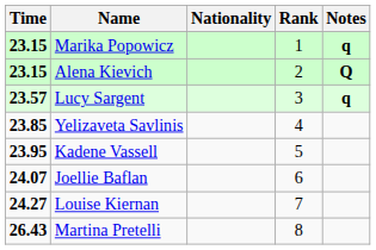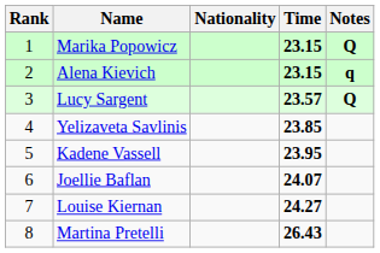 <table class="wikitable sortable" style="text-align:center">
 <tr>
-<th>Time</th>
+<th>Rank</th>
 <th>Name</th>
 <th>Nationality</th>
-<th>Rank</th>
+<th>Time</th>
 <th>Notes</th>
 </tr>
 <tr bgcolor=ccffcc>
-<td><strong>23.15</strong></td>
+<td>1</td>
 <td align=left><a href='#'>Marika Popowicz</a></td>
 <td align=left></td>
-<td>1</td>
+<td><strong>23.15</strong></td>
+<td><strong>Q</strong></td>
+</tr>
+<tr bgcolor=ccffcc>
+<td>2</td>
+<td align=left><a href='#'>Alena Kievich</a></td>
+<td align=left></td>
+<td><strong>23.15</strong></td>
 <td><strong>q</strong></td>
 </tr>
-<tr bgcolor=ccffcc>
-<td><strong>23.15</strong></td>
-<td align=left><a href='#'>Alena Kievich</a></td>
+<tr bgcolor=ddffdd>
+<td>3</td>
+<td align=left><a href='#'>Lucy Sargent</a></td>
 <td align=left></td>
-<td>2</td>
+<td><strong>23.57</strong></td>
 <td><strong>Q</strong></td>
 </tr>
-<tr bgcolor=ddffdd>
-<td><strong>23.57</strong></td>
-<td align=left><a href='#'>Lucy Sargent</a></td>
-<td align=left></td>
-<td>3</td>
-<td><strong>q</strong></td>
-</tr>
 <tr>
-<td><strong>23.85</strong></td>
+<td>4</td>
 <td align=left><a href='#'>Yelizaveta Savlinis</a></td>
 <td align=left></td>
-<td>4</td>
+<td><strong>23.85</strong></td>
 <td></td>
 </tr>
 <tr>
-<td><strong>23.95</strong></td>
+<td>5</td>
 <td align=left><a href='#'>Kadene Vassell</a></td>
 <td align=left></td>
-<td>5</td>
+<td><strong>23.95</strong></td>
 <td></td>
 </tr>
 <tr>
-<td><strong>24.07</strong></td>
+<td>6</td>
 <td align=left><a href='#'>Joellie Baflan</a></td>
 <td align=left></td>
-<td>6</td>
+<td><strong>24.07</strong></td>
 <td></td>
 </tr>
 <tr>
-<td><strong>24.27</strong></td>
+<td>7</td>
 <td align=left><a href='#'>Louise Kiernan</a></td>
 <td align=left></td>
-<td>7</td>
+<td><strong>24.27</strong></td>
 <td></td>
 </tr>
 <tr>
-<td><strong>26.43</strong></td>
+<td>8</td>
 <td align=left><a href='#'>Martina Pretelli</a></td>
 <td align=left></td>
-<td>8</td>
+<td><strong>26.43</strong></td>
 <td></td>
 </tr>
 </table>
